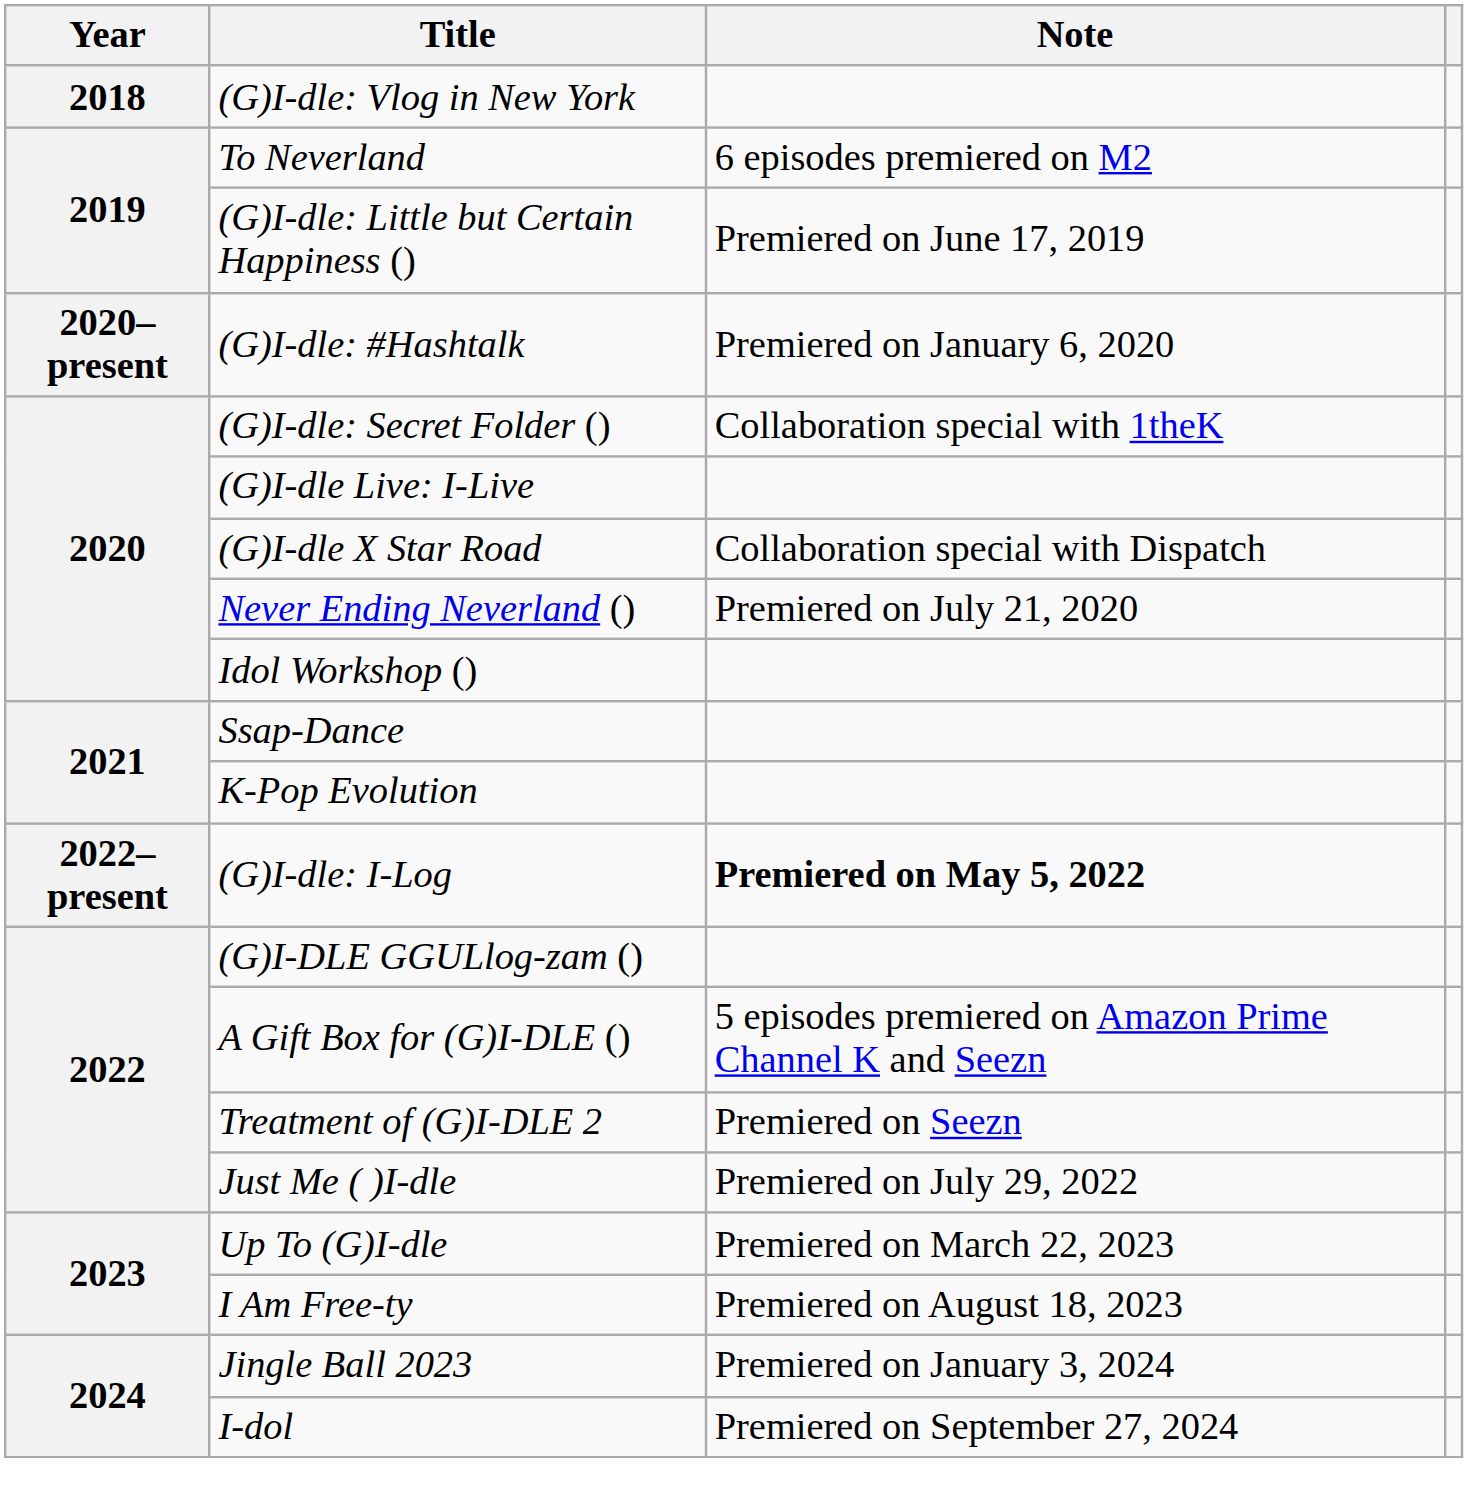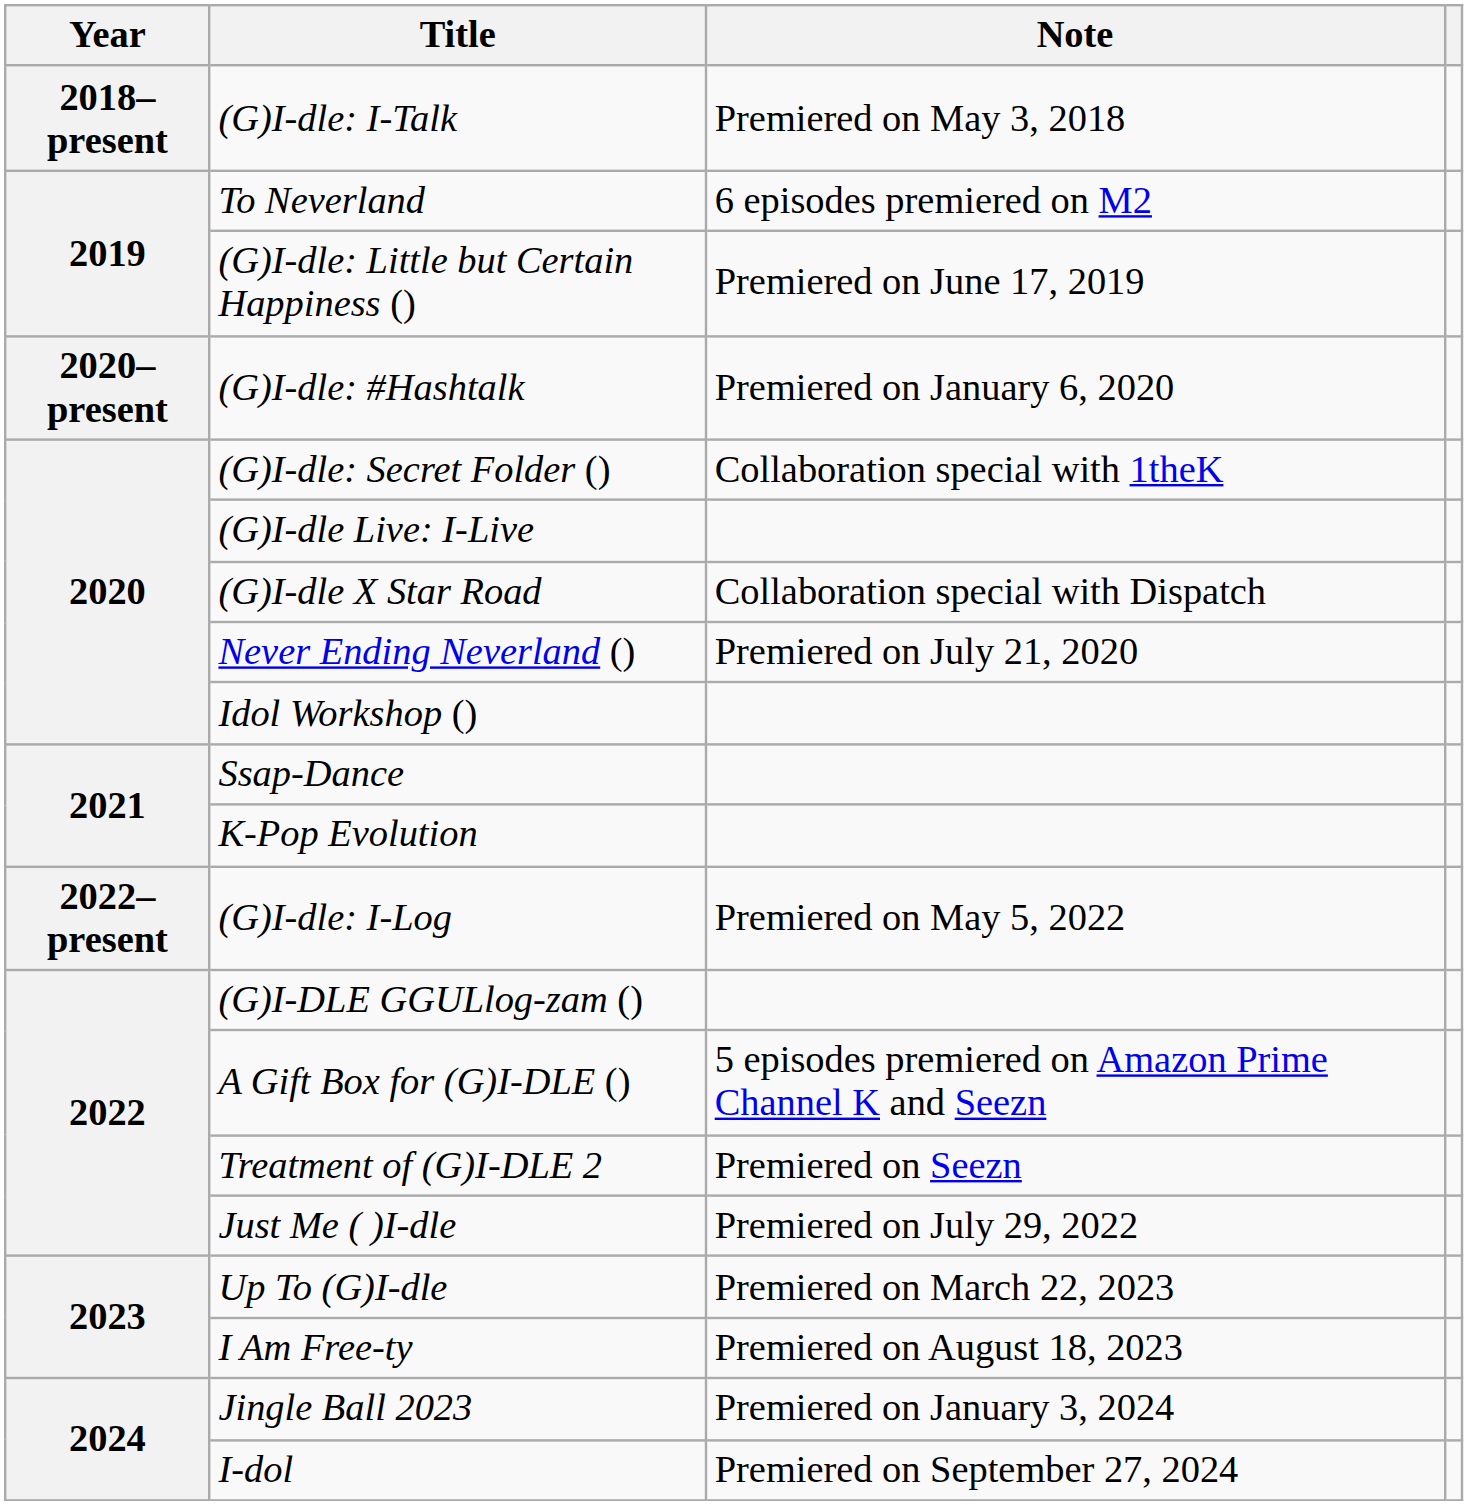 <table class="wikitable plainrowheaders">
 <tr>
 <th scope="col">Year</th>
 <th scope="col">Title</th>
 <th scope="col">Note</th>
 <th scope="col"></th>
 </tr>
 <tr>
-<th scope="row">2018</th>
-<td><em>(G)I-dle: Vlog in New York</em></td>
-<td></td>
+<th scope="row">2018–present</th>
+<td><em>(G)I-dle: I-Talk</em></td>
+<td>Premiered on May 3, 2018</td>
 <td style="text-align:center"></td>
 </tr>
 <tr>
 <th scope="row" rowspan="2">2019</th>
 <td><em>To Neverland</em></td>
 <td>6 episodes premiered on <a href='#'>M2</a></td>
 <td style="text-align:center"></td>
 </tr>
 <tr>
 <td><em>(G)I-dle: Little but Certain Happiness</em> ()</td>
 <td>Premiered on June 17, 2019</td>
 <td style="text-align:center"></td>
 </tr>
 <tr>
 <th scope="row">2020–present</th>
 <td><em>(G)I-dle: #Hashtalk</em></td>
 <td>Premiered on January 6, 2020</td>
 <td style="text-align:center"></td>
 </tr>
 <tr>
 <th scope="row" rowspan="5">2020</th>
 <td><em>(G)I-dle: Secret Folder</em> ()</td>
 <td>Collaboration special with <a href='#'>1theK</a></td>
 <td style="text-align:center"></td>
 </tr>
 <tr>
 <td><em>(G)I-dle Live: I-Live</em></td>
 <td></td>
 <td style="text-align:center"></td>
 </tr>
 <tr>
 <td><em>(G)I-dle X Star Road</em></td>
 <td>Collaboration special with Dispatch</td>
 <td style="text-align:center"></td>
 </tr>
 <tr>
 <td><em><a href='#'>Never Ending Neverland</a></em> ()</td>
 <td>Premiered on July 21, 2020</td>
 <td style="text-align:center"></td>
 </tr>
 <tr>
 <td><em>Idol Workshop</em> ()</td>
 <td></td>
 <td style="text-align:center"></td>
 </tr>
 <tr>
 <th scope="row" rowspan="2">2021</th>
 <td><em>Ssap-Dance</em></td>
 <td></td>
 <td style="text-align:center"></td>
 </tr>
 <tr>
 <td><em>K-Pop Evolution</em></td>
 <td></td>
 <td style="text-align:center"></td>
 </tr>
 <tr>
 <th scope="row">2022–present</th>
 <td><em>(G)I-dle: I-Log</em></td>
-<td><strong>Premiered on May 5, 2022</strong></td>
+<td>Premiered on May 5, 2022</td>
 <td style="text-align:center"></td>
 </tr>
 <tr>
 <th scope="row" rowspan="4">2022</th>
 <td><em>(G)I-DLE GGULlog-zam</em> ()</td>
 <td></td>
 <td style="text-align:center"></td>
 </tr>
 <tr>
 <td><em>A Gift Box for  (G)I-DLE</em> ()</td>
 <td>5 episodes premiered on <a href='#'>Amazon Prime Channel K</a> and <a href='#'>Seezn</a></td>
 <td style="text-align:center"></td>
 </tr>
 <tr>
 <td><em>Treatment of (G)I-DLE 2</em></td>
 <td>Premiered on <a href='#'>Seezn</a></td>
 <td style="text-align:center"></td>
 </tr>
 <tr>
 <td><em>Just Me ( )I-dle</em></td>
 <td>Premiered on July 29, 2022</td>
 <td style="text-align:center"></td>
 </tr>
 <tr>
 <th scope="row" rowspan="2">2023</th>
 <td><em>Up To (G)I-dle</em></td>
 <td>Premiered on March 22, 2023</td>
 <td style="text-align:center"></td>
 </tr>
 <tr>
 <td><em>I Am Free-ty</em></td>
 <td>Premiered on August 18, 2023</td>
 <td style="text-align:center"></td>
 </tr>
 <tr>
 <th scope="row" rowspan="2">2024</th>
 <td><em>Jingle Ball 2023</em></td>
 <td>Premiered on January 3, 2024</td>
 <td style="text-align:center"></td>
 </tr>
 <tr>
 <td><em>I-dol</em></td>
 <td>Premiered on September 27, 2024</td>
 <td style="text-align:center"></td>
 </tr>
 </table>
